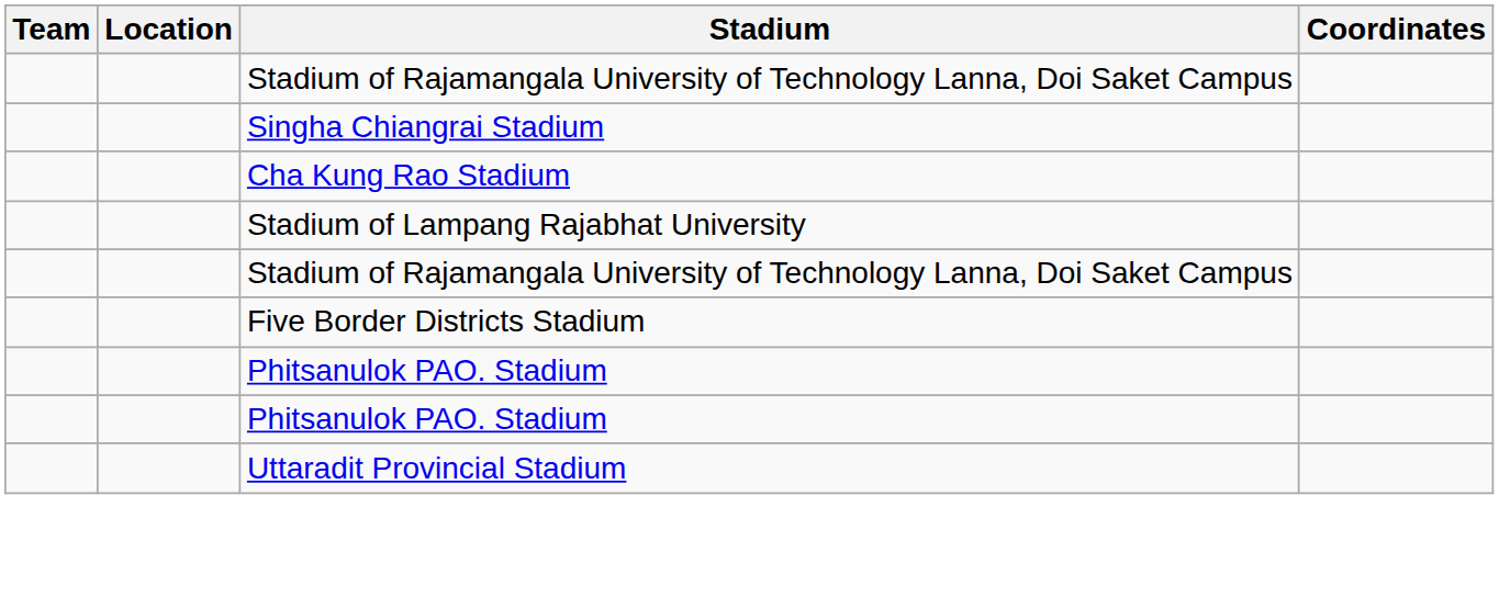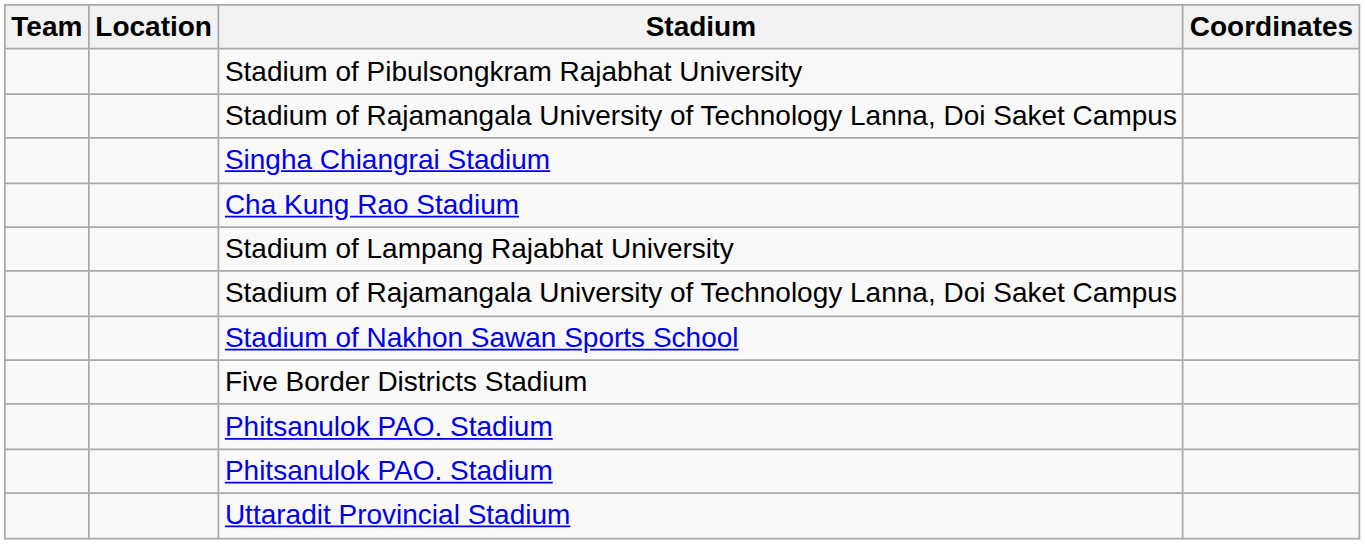 <table class="wikitable sortable">
 <tr>
 <th>Team</th>
 <th>Location</th>
 <th>Stadium</th>
 <th>Coordinates</th>
+</tr>
+<tr>
+<td></td>
+<td></td>
+<td>Stadium of Pibulsongkram Rajabhat University</td>
+<td></td>
 </tr>
 <tr>
 <td></td>
 <td></td>
 <td>Stadium of Rajamangala University of Technology Lanna, Doi Saket Campus</td>
 <td></td>
 </tr>
 <tr>
 <td></td>
 <td></td>
 <td><a href='#'>Singha Chiangrai Stadium</a></td>
 <td></td>
 </tr>
 <tr>
 <td></td>
 <td></td>
 <td><a href='#'>Cha Kung Rao Stadium</a></td>
 <td></td>
 </tr>
 <tr>
 <td></td>
 <td></td>
 <td>Stadium of Lampang Rajabhat University</td>
 <td></td>
 </tr>
 <tr>
 <td></td>
 <td></td>
 <td>Stadium of Rajamangala University of Technology Lanna, Doi Saket Campus</td>
 <td></td>
 </tr>
 <tr>
 <td></td>
 <td></td>
+<td><a href='#'>Stadium of Nakhon Sawan Sports School</a></td>
+<td></td>
+</tr>
+<tr>
+<td></td>
+<td></td>
 <td>Five Border Districts Stadium</td>
 <td></td>
 </tr>
 <tr>
 <td></td>
 <td></td>
 <td><a href='#'>Phitsanulok PAO. Stadium</a></td>
 <td></td>
 </tr>
 <tr>
 <td></td>
 <td></td>
 <td><a href='#'>Phitsanulok PAO. Stadium</a></td>
 <td></td>
 </tr>
 <tr>
 <td></td>
 <td></td>
 <td><a href='#'>Uttaradit Provincial Stadium</a></td>
 <td></td>
 </tr>
 </table>
